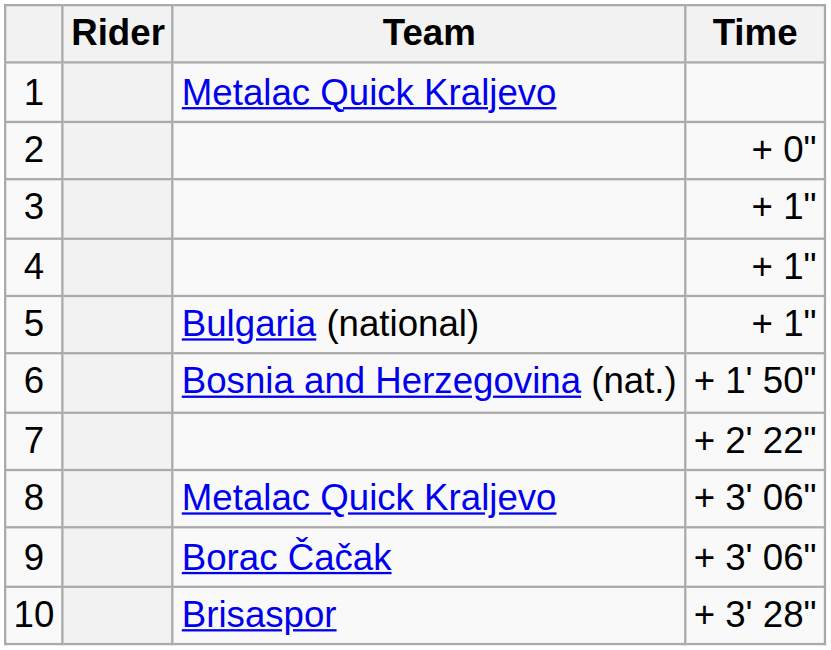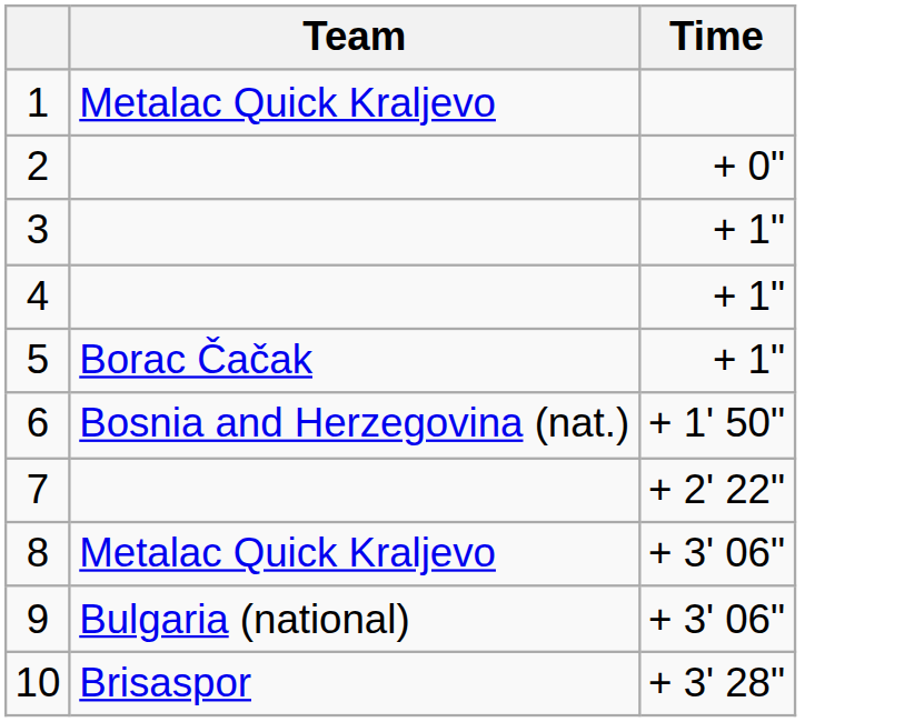 <table class="wikitable plainrowheaders">
 <tr>
 <th></th>
-<th>Rider</th>
 <th>Team</th>
 <th>Time</th>
 </tr>
 <tr>
 <td style="text-align:center;">1</td>
-<th scope="row"> </th>
 <td><a href='#'>Metalac Quick Kraljevo</a></td>
 <td style="text-align:right;"><strong></strong></td>
 </tr>
 <tr>
 <td style="text-align:center;">2</td>
-<th scope="row"></th>
 <td></td>
 <td style="text-align:right;">+ 0"</td>
 </tr>
 <tr>
 <td style="text-align:center;">3</td>
-<th scope="row"></th>
 <td></td>
 <td style="text-align:right;">+ 1"</td>
 </tr>
 <tr>
 <td style="text-align:center;">4</td>
-<th scope="row"></th>
 <td></td>
 <td style="text-align:right;">+ 1"</td>
 </tr>
 <tr>
 <td style="text-align:center;">5</td>
-<th scope="row"></th>
-<td><a href='#'>Bulgaria</a>  (national)</td>
+<td><a href='#'>Borac Čačak</a></td>
 <td style="text-align:right;">+ 1"</td>
 </tr>
 <tr>
 <td style="text-align:center;">6</td>
-<th scope="row"></th>
 <td><a href='#'>Bosnia and Herzegovina</a> (nat.)</td>
 <td style="text-align:right;">+ 1' 50"</td>
 </tr>
 <tr>
 <td style="text-align:center;">7</td>
-<th scope="row"></th>
 <td></td>
 <td style="text-align:right;">+ 2' 22"</td>
 </tr>
 <tr>
 <td style="text-align:center;">8</td>
-<th scope="row"></th>
 <td><a href='#'>Metalac Quick Kraljevo</a></td>
 <td style="text-align:right;">+ 3' 06"</td>
 </tr>
 <tr>
 <td style="text-align:center;">9</td>
-<th scope="row"></th>
-<td><a href='#'>Borac Čačak</a></td>
+<td><a href='#'>Bulgaria</a>  (national)</td>
 <td style="text-align:right;">+ 3' 06"</td>
 </tr>
 <tr>
 <td style="text-align:center;">10</td>
-<th scope="row"></th>
 <td><a href='#'>Brisaspor</a></td>
 <td style="text-align:right;">+ 3' 28"</td>
 </tr>
 </table>
